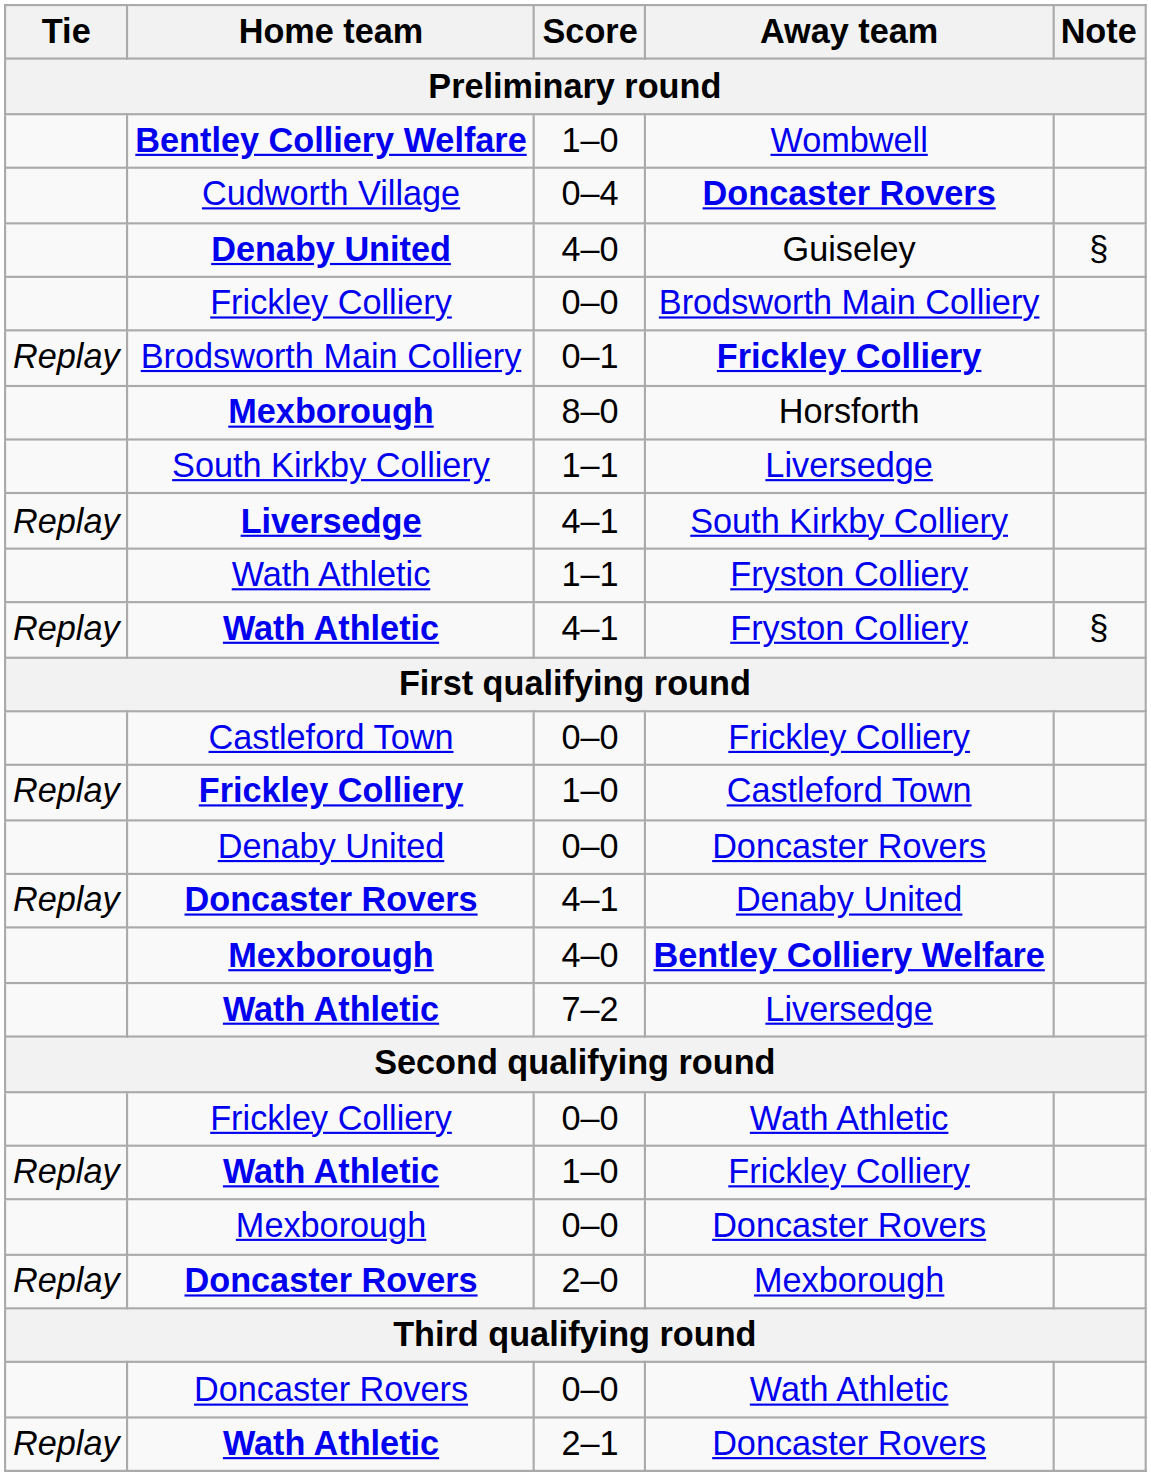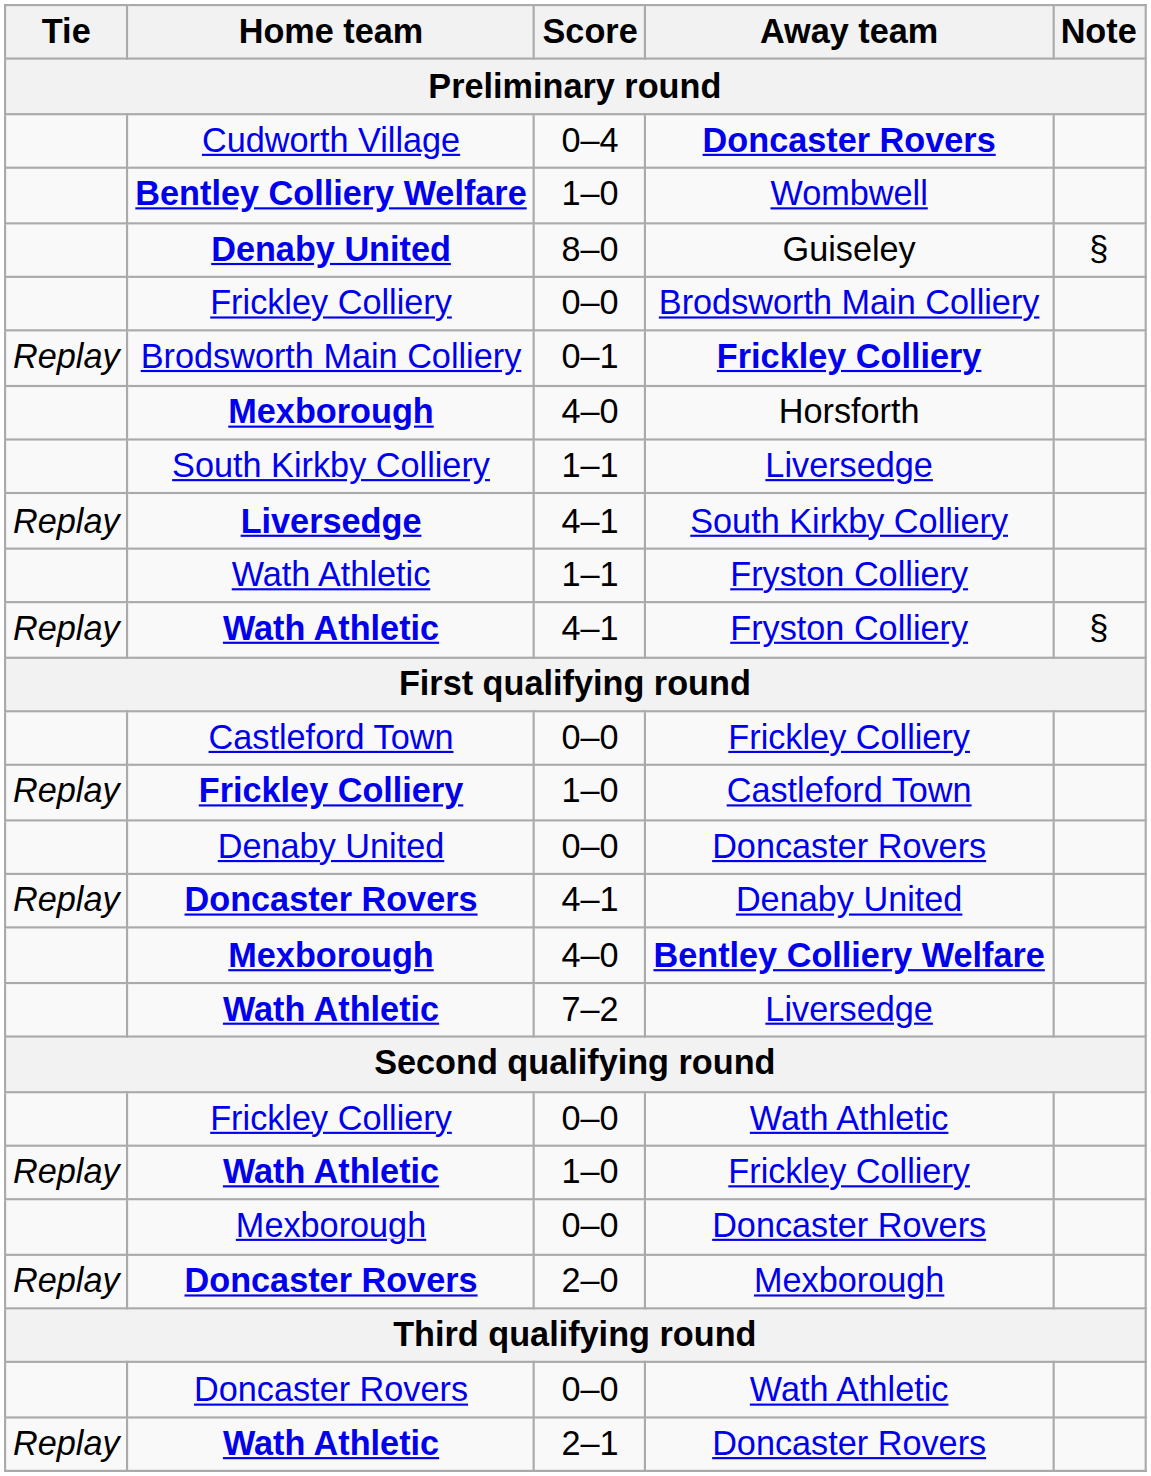 <table class="wikitable" style="text-align:center;">
 <tr>
 <th>Tie</th>
 <th>Home team</th>
 <th>Score</th>
 <th>Away team</th>
 <th>Note</th>
 </tr>
 <tr>
 <th colspan=5>Preliminary round</th>
 </tr>
 <tr>
 <td></td>
+<td><a href='#'>Cudworth Village</a></td>
+<td>0–4</td>
+<td><strong><a href='#'>Doncaster Rovers</a></strong></td>
+<td></td>
+</tr>
+<tr>
+<td></td>
 <td><strong><a href='#'>Bentley Colliery Welfare</a></strong></td>
 <td>1–0</td>
 <td><a href='#'>Wombwell</a></td>
 <td></td>
 </tr>
 <tr>
 <td></td>
-<td><a href='#'>Cudworth Village</a></td>
-<td>0–4</td>
-<td><strong><a href='#'>Doncaster Rovers</a></strong></td>
-<td></td>
-</tr>
-<tr>
-<td></td>
 <td><strong><a href='#'>Denaby United</a></strong></td>
-<td>4–0</td>
+<td>8–0</td>
 <td>Guiseley</td>
 <td>§</td>
 </tr>
 <tr>
 <td></td>
 <td><a href='#'>Frickley Colliery</a></td>
 <td>0–0</td>
 <td><a href='#'>Brodsworth Main Colliery</a></td>
 <td></td>
 </tr>
 <tr>
 <td><em>Replay</em></td>
 <td><a href='#'>Brodsworth Main Colliery</a></td>
 <td>0–1</td>
 <td><strong><a href='#'>Frickley Colliery</a></strong></td>
 <td></td>
 </tr>
 <tr>
 <td></td>
 <td><strong><a href='#'>Mexborough</a></strong></td>
-<td>8–0</td>
+<td>4–0</td>
 <td>Horsforth</td>
 <td></td>
 </tr>
 <tr>
 <td></td>
 <td><a href='#'>South Kirkby Colliery</a></td>
 <td>1–1</td>
 <td><a href='#'>Liversedge</a></td>
 <td></td>
 </tr>
 <tr>
 <td><em>Replay</em></td>
 <td><strong><a href='#'>Liversedge</a></strong></td>
 <td>4–1</td>
 <td><a href='#'>South Kirkby Colliery</a></td>
 <td></td>
 </tr>
 <tr>
 <td></td>
 <td><a href='#'>Wath Athletic</a></td>
 <td>1–1</td>
 <td><a href='#'>Fryston Colliery</a></td>
 <td></td>
 </tr>
 <tr>
 <td><em>Replay</em></td>
 <td><strong><a href='#'>Wath Athletic</a></strong></td>
 <td>4–1</td>
 <td><a href='#'>Fryston Colliery</a></td>
 <td>§</td>
 </tr>
 <tr>
 <th colspan=5>First qualifying round</th>
 </tr>
 <tr>
 <td></td>
 <td><a href='#'>Castleford Town</a></td>
 <td>0–0</td>
 <td><a href='#'>Frickley Colliery</a></td>
 <td></td>
 </tr>
 <tr>
 <td><em>Replay</em></td>
 <td><strong><a href='#'>Frickley Colliery</a></strong></td>
 <td>1–0</td>
 <td><a href='#'>Castleford Town</a></td>
 <td></td>
 </tr>
 <tr>
 <td></td>
 <td><a href='#'>Denaby United</a></td>
 <td>0–0</td>
 <td><a href='#'>Doncaster Rovers</a></td>
 <td></td>
 </tr>
 <tr>
 <td><em>Replay</em></td>
 <td><strong><a href='#'>Doncaster Rovers</a></strong></td>
 <td>4–1</td>
 <td><a href='#'>Denaby United</a></td>
 <td></td>
 </tr>
 <tr>
 <td></td>
 <td><strong><a href='#'>Mexborough</a></strong></td>
 <td>4–0</td>
 <td><strong><a href='#'>Bentley Colliery Welfare</a></strong></td>
 <td></td>
 </tr>
 <tr>
 <td></td>
 <td><strong><a href='#'>Wath Athletic</a></strong></td>
 <td>7–2</td>
 <td><a href='#'>Liversedge</a></td>
 <td></td>
 </tr>
 <tr>
 <th colspan=5>Second qualifying round</th>
 </tr>
 <tr>
 <td></td>
 <td><a href='#'>Frickley Colliery</a></td>
 <td>0–0</td>
 <td><a href='#'>Wath Athletic</a></td>
 <td></td>
 </tr>
 <tr>
 <td><em>Replay</em></td>
 <td><strong><a href='#'>Wath Athletic</a></strong></td>
 <td>1–0</td>
 <td><a href='#'>Frickley Colliery</a></td>
 <td></td>
 </tr>
 <tr>
 <td></td>
 <td><a href='#'>Mexborough</a></td>
 <td>0–0</td>
 <td><a href='#'>Doncaster Rovers</a></td>
 <td></td>
 </tr>
 <tr>
 <td><em>Replay</em></td>
 <td><strong><a href='#'>Doncaster Rovers</a></strong></td>
 <td>2–0</td>
 <td><a href='#'>Mexborough</a></td>
 <td></td>
 </tr>
 <tr>
 <th colspan=5>Third qualifying round</th>
 </tr>
 <tr>
 <td></td>
 <td><a href='#'>Doncaster Rovers</a></td>
 <td>0–0</td>
 <td><a href='#'>Wath Athletic</a></td>
 <td></td>
 </tr>
 <tr>
 <td><em>Replay</em></td>
 <td><strong><a href='#'>Wath Athletic</a></strong></td>
 <td>2–1</td>
 <td><a href='#'>Doncaster Rovers</a></td>
 <td></td>
 </tr>
 <tr>
 </tr>
 </table>
